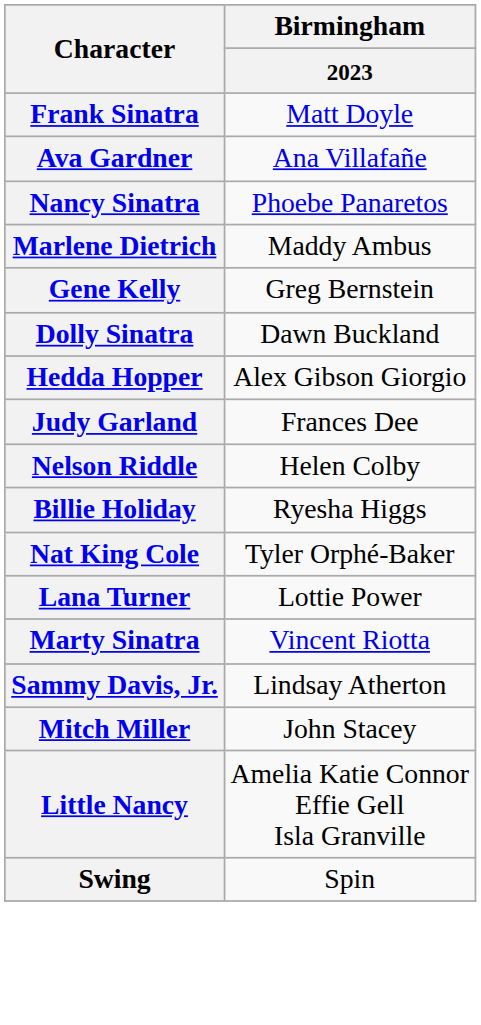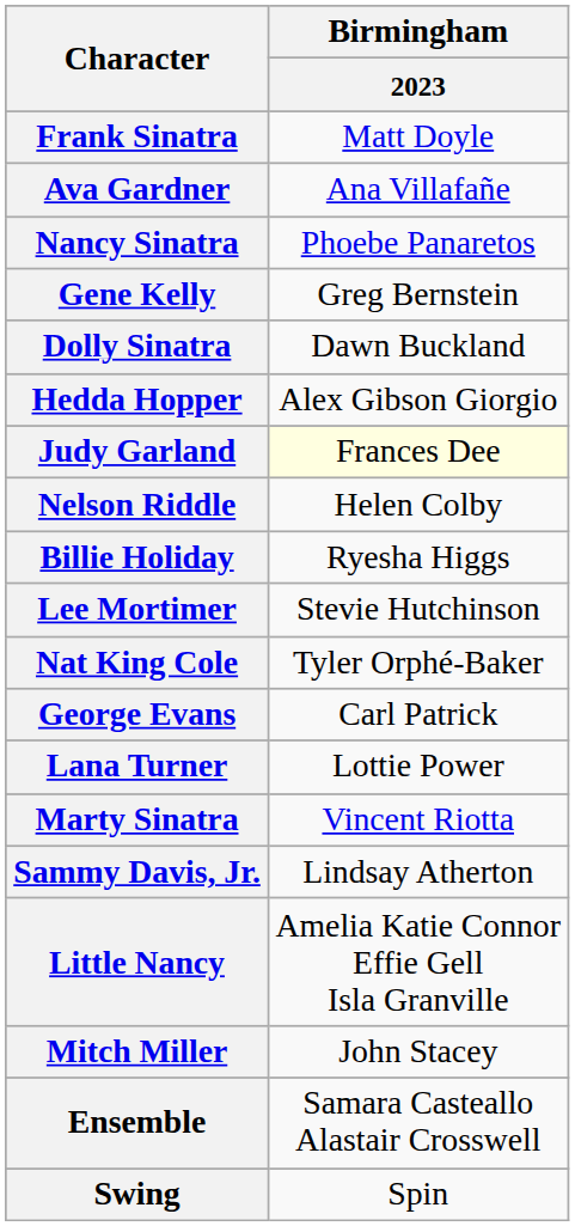 <table class="wikitable">
 <tr>
 <th rowspan="2">Character</th>
 <th>Birmingham</th>
 </tr>
 <tr>
 <th><small>2023</small></th>
 </tr>
 <tr>
 <th><a href='#'>Frank Sinatra</a></th>
 <td align=center><a href='#'>Matt Doyle</a></td>
 </tr>
 <tr>
 <th><a href='#'>Ava Gardner</a></th>
 <td align=center><a href='#'>Ana Villafañe</a></td>
 </tr>
 <tr>
 <th><a href='#'>Nancy Sinatra</a></th>
 <td align=center><a href='#'>Phoebe Panaretos</a></td>
 </tr>
 <tr>
-<th><a href='#'>Marlene Dietrich</a></th>
-<td align=center>Maddy Ambus</td>
-</tr>
-<tr>
 <th><a href='#'>Gene Kelly</a></th>
 <td align=center>Greg Bernstein</td>
 </tr>
 <tr>
 <th><a href='#'>Dolly Sinatra</a></th>
 <td align=center>Dawn Buckland</td>
 </tr>
 <tr>
 <th><a href='#'>Hedda Hopper</a></th>
 <td align=center>Alex Gibson Giorgio</td>
 </tr>
 <tr>
 <th><a href='#'>Judy Garland</a></th>
-<td align=center>Frances Dee</td>
+<td align=center style="background: lightyellow;">Frances Dee</td>
 </tr>
 <tr>
 <th><a href='#'>Nelson Riddle</a></th>
 <td align=center>Helen Colby</td>
 </tr>
 <tr>
 <th><a href='#'>Billie Holiday</a></th>
 <td align=center>Ryesha Higgs</td>
 </tr>
 <tr>
+<th><a href='#'>Lee Mortimer</a></th>
+<td align=center>Stevie Hutchinson</td>
+</tr>
+<tr>
 <th><a href='#'>Nat King Cole</a></th>
 <td align=center>Tyler Orphé-Baker</td>
+</tr>
+<tr>
+<th><a href='#'>George Evans</a></th>
+<td align=center>Carl Patrick</td>
 </tr>
 <tr>
 <th><a href='#'>Lana Turner</a></th>
 <td align=center>Lottie Power</td>
 </tr>
 <tr>
 <th><a href='#'>Marty Sinatra</a></th>
 <td align=center><a href='#'>Vincent Riotta</a></td>
 </tr>
 <tr>
 <th><a href='#'>Sammy Davis, Jr.</a></th>
 <td align=center>Lindsay Atherton</td>
 </tr>
 <tr>
+<th><a href='#'>Little Nancy</a></th>
+<td align=center>Amelia Katie Connor<br>Effie Gell<br>Isla Granville</td>
+</tr>
+<tr>
 <th><a href='#'>Mitch Miller</a></th>
 <td align=center>John Stacey</td>
 </tr>
 <tr>
-<th><a href='#'>Little Nancy</a></th>
-<td align=center>Amelia Katie Connor<br>Effie Gell<br>Isla Granville</td>
+<th>Ensemble</th>
+<td align=center>Samara Casteallo<br>Alastair Crosswell</td>
 </tr>
 <tr>
 <th>Swing</th>
 <td align=center>Spin</td>
 </tr>
 </table>
